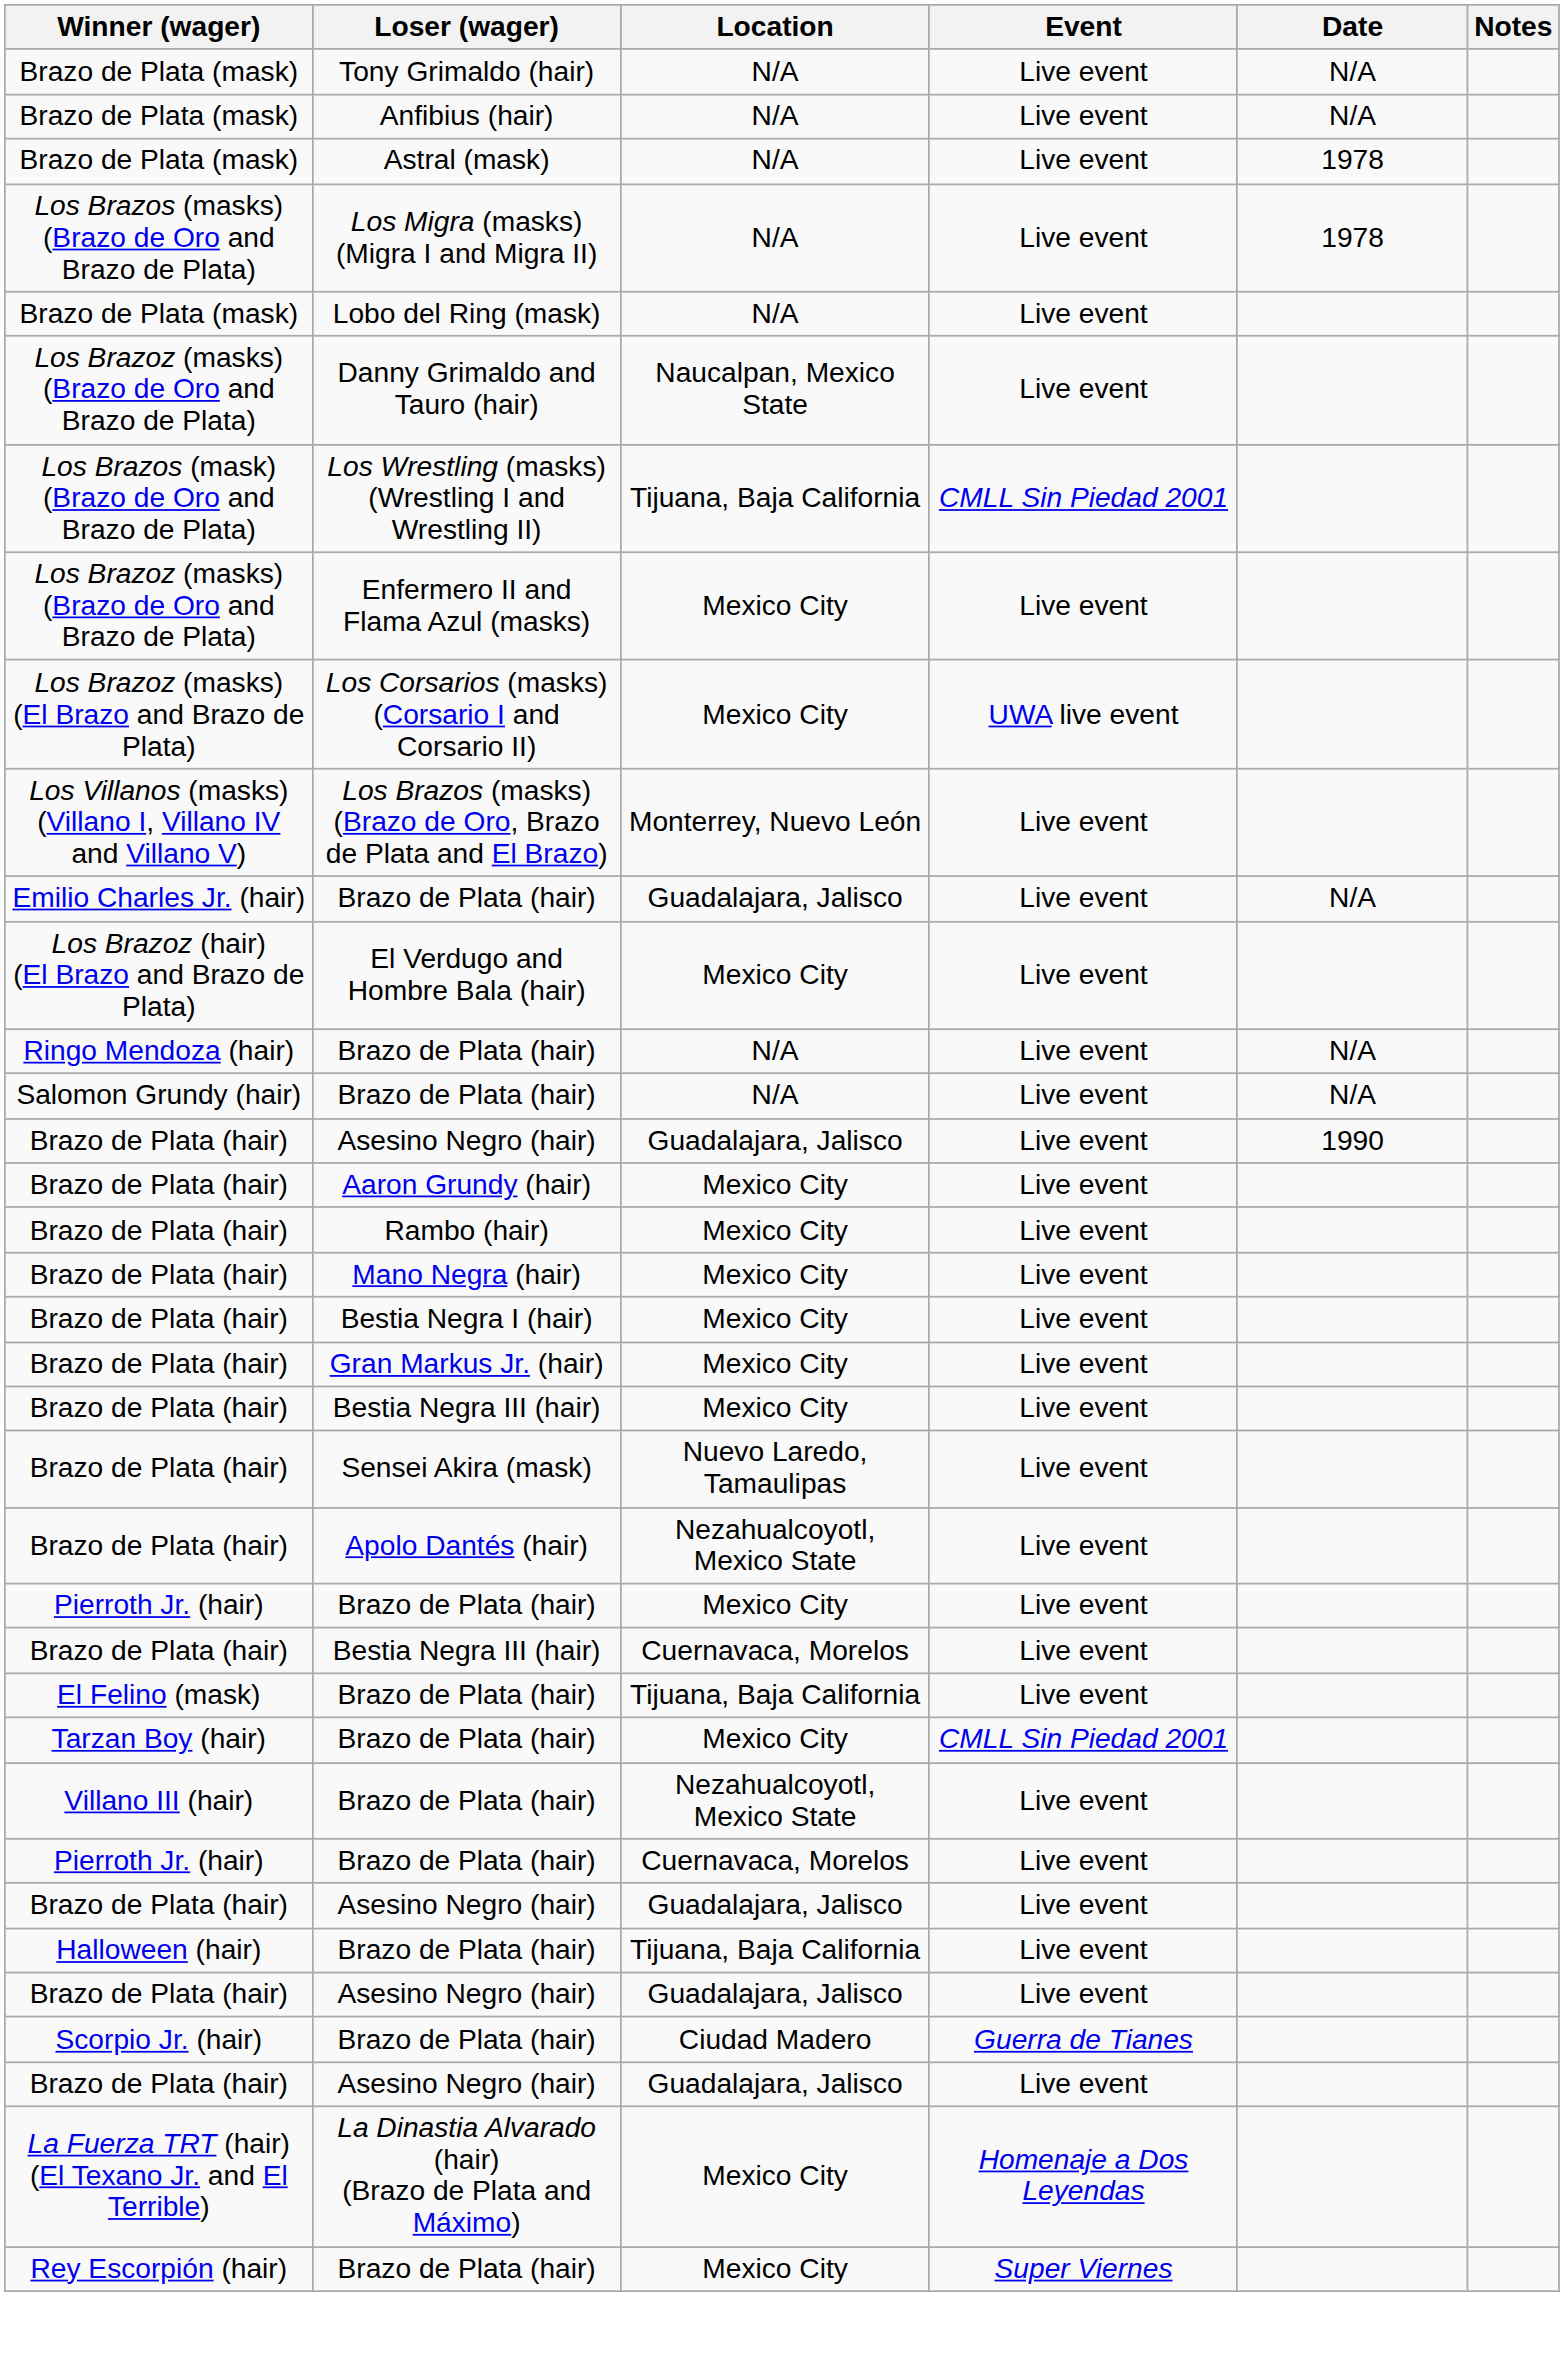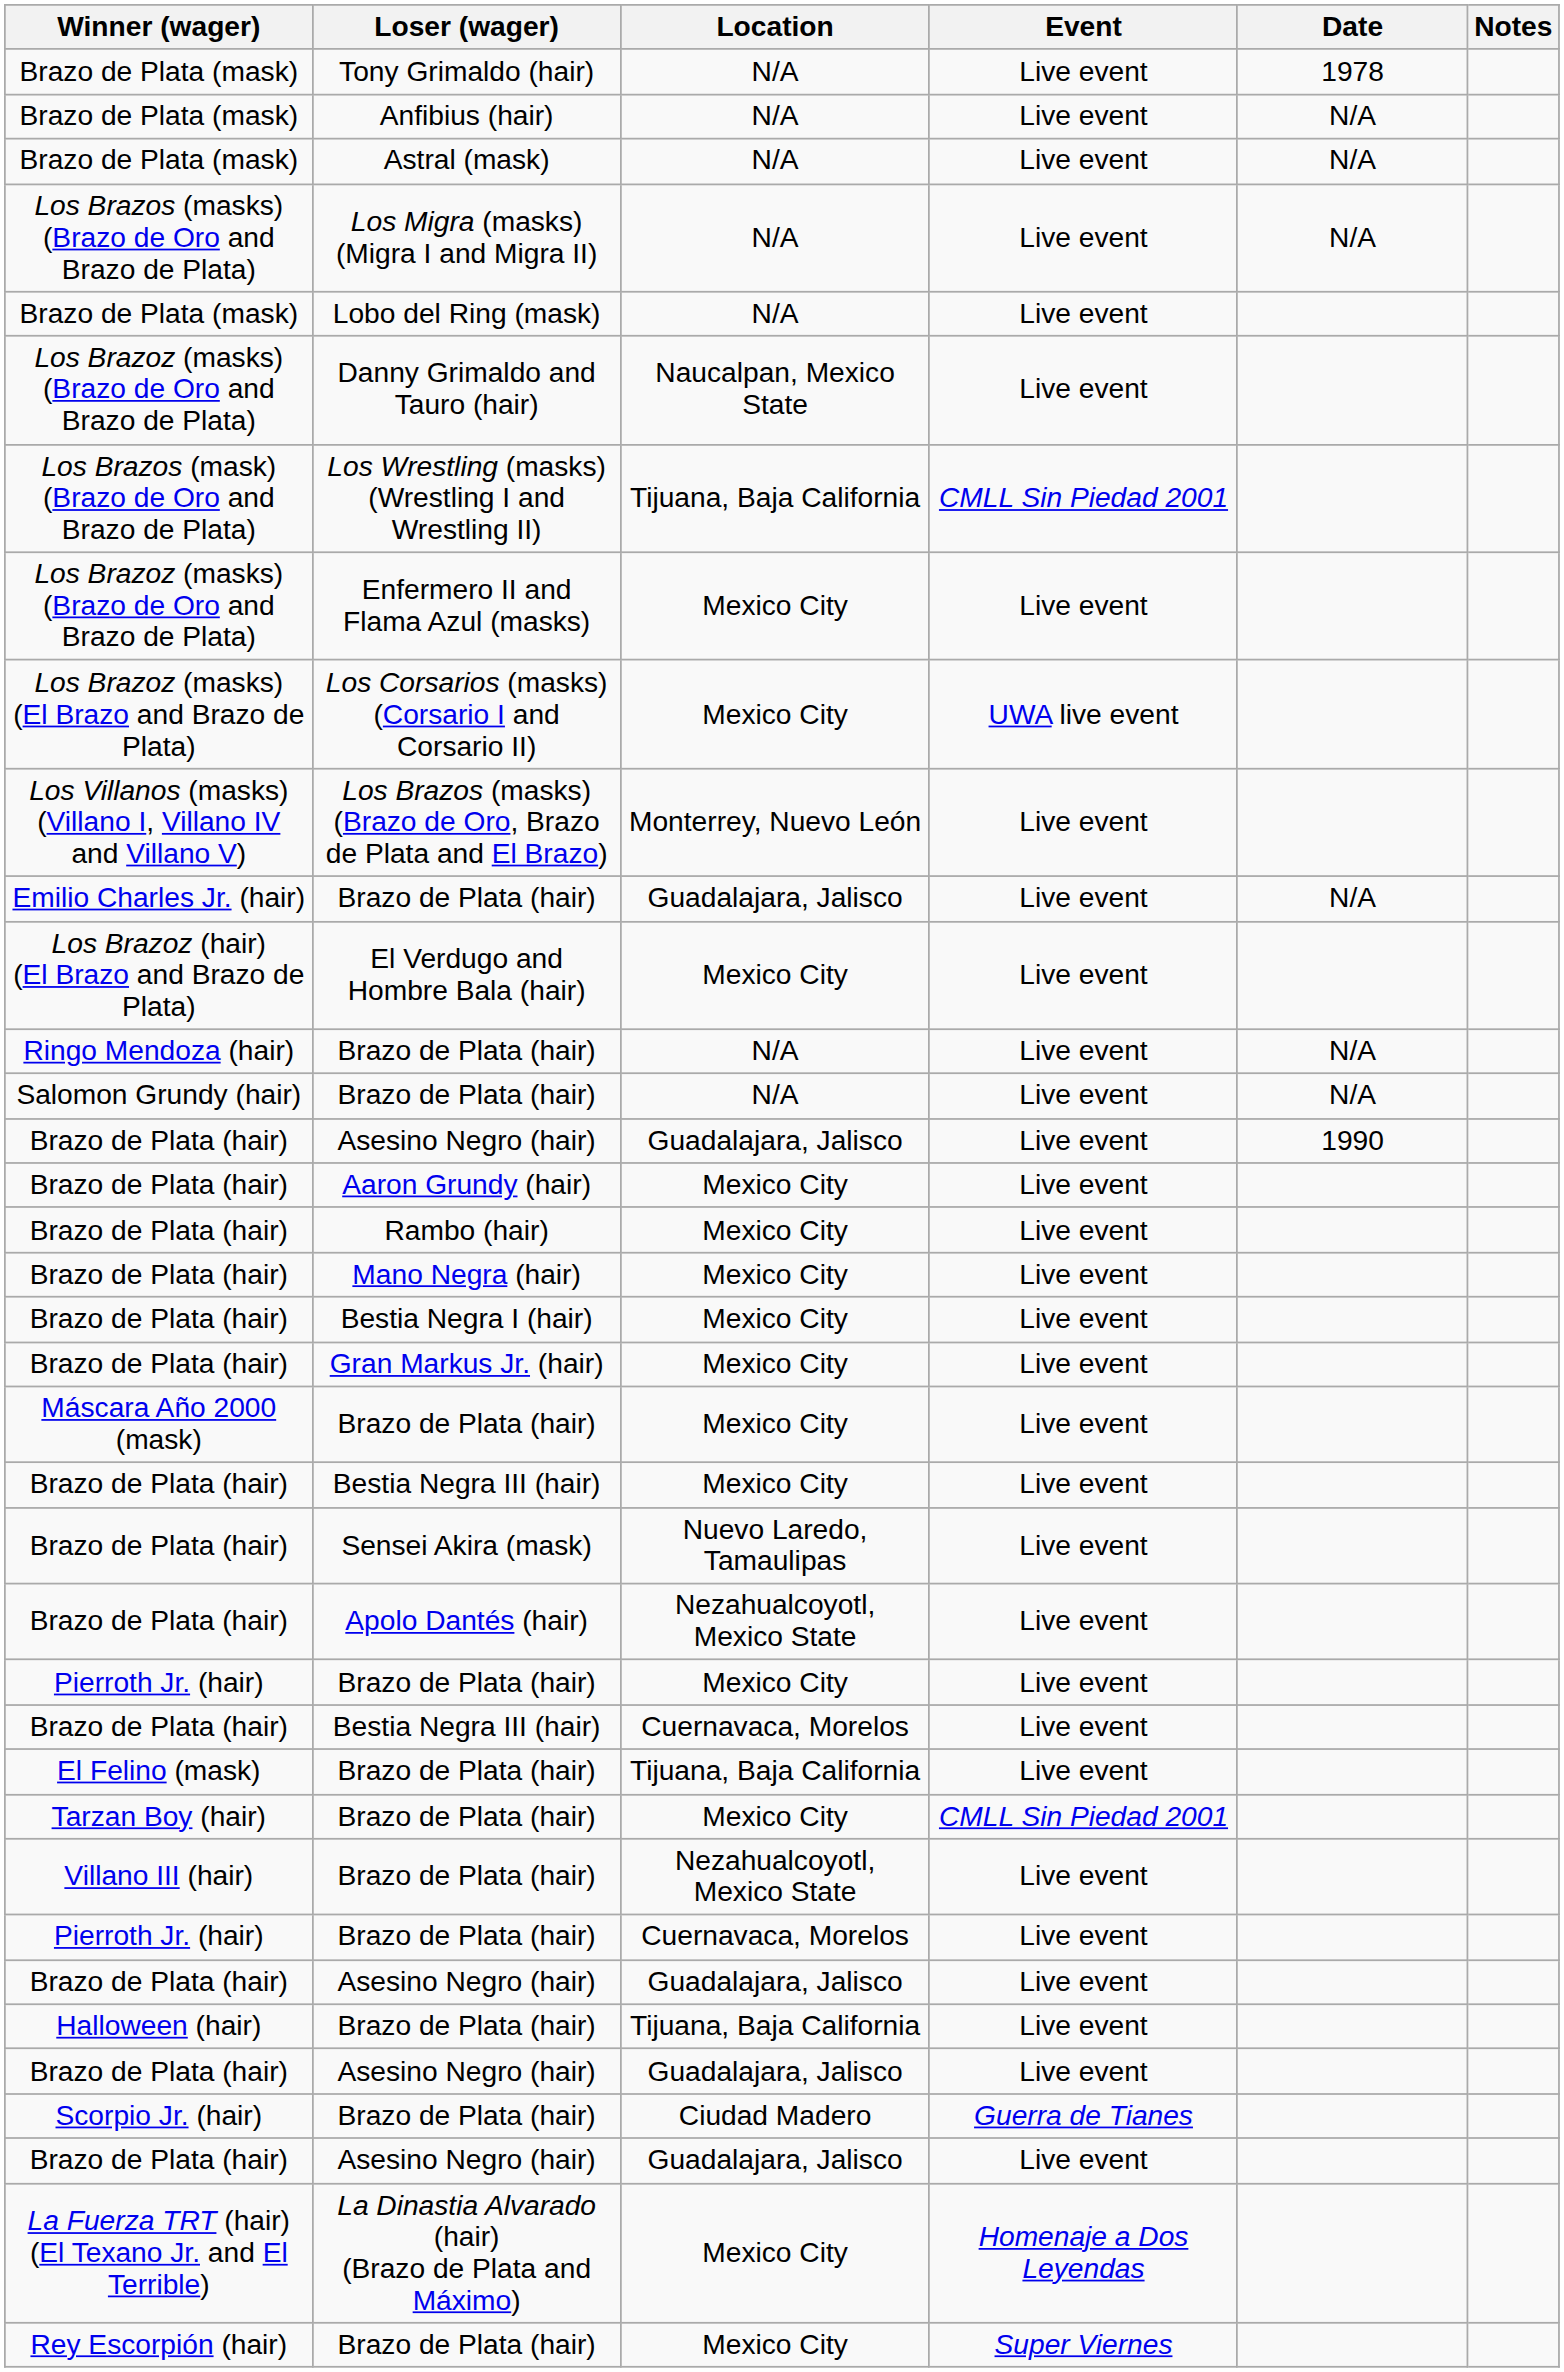 <table class="wikitable sortable" width=100% style="text-align: center">
 <tr>
 <th width=20% scope="col">Winner (wager)</th>
 <th width=20% scope="col">Loser (wager)</th>
 <th width=20% scope="col">Location</th>
 <th width=20% scope="col">Event</th>
 <th width=15% scope="col">Date</th>
 <th class="unsortable" width=5% scope="col">Notes</th>
 </tr>
 <tr>
 <td>Brazo de Plata (mask)</td>
 <td>Tony Grimaldo (hair)</td>
 <td>N/A</td>
 <td>Live event</td>
-<td>N/A</td>
+<td>1978</td>
 <td></td>
 </tr>
 <tr>
 <td>Brazo de Plata (mask)</td>
 <td>Anfibius (hair)</td>
 <td>N/A</td>
 <td>Live event</td>
 <td>N/A</td>
 <td></td>
 </tr>
 <tr>
 <td>Brazo de Plata (mask)</td>
 <td>Astral (mask)</td>
 <td>N/A</td>
 <td>Live event</td>
-<td>1978</td>
+<td>N/A</td>
 <td></td>
 </tr>
 <tr>
 <td><em>Los Brazos</em> (masks)<br>(<a href='#'>Brazo de Oro</a> and Brazo de Plata)</td>
 <td><em>Los Migra</em> (masks)<br>(Migra I and Migra II)</td>
 <td>N/A</td>
 <td>Live event</td>
-<td>1978</td>
+<td>N/A</td>
 <td> </td>
 </tr>
 <tr>
 <td>Brazo de Plata (mask)</td>
 <td>Lobo del Ring (mask)</td>
 <td>N/A</td>
 <td>Live event</td>
 <td></td>
 <td></td>
 </tr>
 <tr>
 <td><em>Los Brazoz</em> (masks)<br>(<a href='#'>Brazo de Oro</a> and Brazo de Plata)</td>
 <td>Danny Grimaldo and Tauro (hair)</td>
 <td>Naucalpan, Mexico State</td>
 <td>Live event</td>
 <td></td>
 <td> </td>
 </tr>
 <tr>
 <td><em>Los Brazos</em> (mask) <br>(<a href='#'>Brazo de Oro</a> and Brazo de Plata)</td>
 <td><em>Los Wrestling</em> (masks)<br>(Wrestling I and Wrestling II)</td>
 <td>Tijuana, Baja California</td>
 <td><a href='#'><em>CMLL Sin Piedad 2001</em></a></td>
 <td></td>
 <td></td>
 </tr>
 <tr>
 <td><em>Los Brazoz</em> (masks)<br>(<a href='#'>Brazo de Oro</a> and Brazo de Plata)</td>
 <td>Enfermero II and Flama Azul (masks)</td>
 <td>Mexico City</td>
 <td>Live event</td>
 <td></td>
 <td></td>
 </tr>
 <tr>
 <td><em>Los Brazoz</em> (masks)<br>(<a href='#'>El Brazo</a> and Brazo de Plata)</td>
 <td><em>Los Corsarios</em> (masks)<br>(<a href='#'>Corsario I</a> and Corsario II)</td>
 <td>Mexico City</td>
 <td><a href='#'>UWA</a> live event</td>
 <td></td>
 <td></td>
 </tr>
 <tr>
 <td><em>Los Villanos</em> (masks)<br>(<a href='#'>Villano I</a>, <a href='#'>Villano IV</a> and <a href='#'>Villano V</a>)</td>
 <td><em>Los Brazos</em> (masks)<br>(<a href='#'>Brazo de Oro</a>, Brazo de Plata and <a href='#'>El Brazo</a>)</td>
 <td>Monterrey, Nuevo León</td>
 <td>Live event</td>
 <td></td>
 <td></td>
 </tr>
 <tr>
 <td><a href='#'>Emilio Charles Jr.</a> (hair)</td>
 <td>Brazo de Plata (hair)</td>
 <td>Guadalajara, Jalisco</td>
 <td>Live event</td>
 <td>N/A</td>
 <td> </td>
 </tr>
 <tr>
 <td><em>Los Brazoz</em> (hair)<br>(<a href='#'>El Brazo</a> and Brazo de Plata)</td>
 <td>El Verdugo and Hombre Bala (hair)</td>
 <td>Mexico City</td>
 <td>Live event</td>
 <td></td>
 <td> </td>
 </tr>
 <tr>
 <td><a href='#'>Ringo Mendoza</a> (hair)</td>
 <td>Brazo de Plata (hair)</td>
 <td>N/A</td>
 <td>Live event</td>
 <td>N/A</td>
 <td> </td>
 </tr>
 <tr>
 <td>Salomon Grundy (hair)</td>
 <td>Brazo de Plata (hair)</td>
 <td>N/A</td>
 <td>Live event</td>
 <td>N/A</td>
 <td> </td>
 </tr>
 <tr>
 <td>Brazo de Plata (hair)</td>
 <td>Asesino Negro (hair)</td>
 <td>Guadalajara, Jalisco</td>
 <td>Live event</td>
 <td>1990</td>
 <td> </td>
 </tr>
 <tr>
 <td>Brazo de Plata (hair)</td>
 <td><a href='#'>Aaron Grundy</a> (hair)</td>
 <td>Mexico City</td>
 <td>Live event</td>
 <td></td>
 <td></td>
 </tr>
 <tr>
 <td>Brazo de Plata (hair)</td>
 <td>Rambo (hair)</td>
 <td>Mexico City</td>
 <td>Live event</td>
 <td></td>
 <td> </td>
 </tr>
 <tr>
 <td>Brazo de Plata (hair)</td>
 <td><a href='#'>Mano Negra</a> (hair)</td>
 <td>Mexico City</td>
 <td>Live event</td>
 <td></td>
 <td></td>
 </tr>
 <tr>
 <td>Brazo de Plata (hair)</td>
 <td>Bestia Negra I (hair)</td>
 <td>Mexico City</td>
 <td>Live event</td>
 <td></td>
 <td></td>
 </tr>
 <tr>
 <td>Brazo de Plata (hair)</td>
 <td><a href='#'>Gran Markus Jr.</a> (hair)</td>
+<td>Mexico City</td>
+<td>Live event</td>
+<td></td>
+<td></td>
+</tr>
+<tr>
+<td><a href='#'>Máscara Año 2000</a> (mask)</td>
+<td>Brazo de Plata (hair)</td>
 <td>Mexico City</td>
 <td>Live event</td>
 <td></td>
 <td></td>
 </tr>
 <tr>
 <td>Brazo de Plata (hair)</td>
 <td>Bestia Negra III (hair)</td>
 <td>Mexico City</td>
 <td>Live event</td>
 <td></td>
 <td> </td>
 </tr>
 <tr>
 <td>Brazo de Plata (hair)</td>
 <td>Sensei Akira (mask)</td>
 <td>Nuevo Laredo, Tamaulipas</td>
 <td>Live event</td>
 <td></td>
 <td> </td>
 </tr>
 <tr>
 <td>Brazo de Plata (hair)</td>
 <td><a href='#'>Apolo Dantés</a> (hair)</td>
 <td>Nezahualcoyotl, Mexico State</td>
 <td>Live event</td>
 <td></td>
 <td></td>
 </tr>
 <tr>
 <td><a href='#'>Pierroth Jr.</a> (hair)</td>
 <td>Brazo de Plata (hair)</td>
 <td>Mexico City</td>
 <td>Live event</td>
 <td></td>
 <td> </td>
 </tr>
 <tr>
 <td>Brazo de Plata (hair)</td>
 <td>Bestia Negra III (hair)</td>
 <td>Cuernavaca, Morelos</td>
 <td>Live event</td>
 <td></td>
 <td></td>
 </tr>
 <tr>
 <td><a href='#'>El Felino</a> (mask)</td>
 <td>Brazo de Plata (hair)</td>
 <td>Tijuana, Baja California</td>
 <td>Live event</td>
 <td></td>
 <td></td>
 </tr>
 <tr>
 <td><a href='#'>Tarzan Boy</a> (hair)</td>
 <td>Brazo de Plata (hair)</td>
 <td>Mexico City</td>
 <td><a href='#'><em>CMLL Sin Piedad 2001</em></a></td>
 <td></td>
 <td></td>
 </tr>
 <tr>
 <td><a href='#'>Villano III</a> (hair)</td>
 <td>Brazo de Plata (hair)</td>
 <td>Nezahualcoyotl, Mexico State</td>
 <td>Live event</td>
 <td></td>
 <td></td>
 </tr>
 <tr>
 <td><a href='#'>Pierroth Jr.</a> (hair)</td>
 <td>Brazo de Plata (hair)</td>
 <td>Cuernavaca, Morelos</td>
 <td>Live event</td>
 <td></td>
 <td> </td>
 </tr>
 <tr>
 <td>Brazo de Plata (hair)</td>
 <td>Asesino Negro (hair)</td>
 <td>Guadalajara, Jalisco</td>
 <td>Live event</td>
 <td></td>
 <td> </td>
 </tr>
 <tr>
 <td><a href='#'>Halloween</a> (hair)</td>
 <td>Brazo de Plata (hair)</td>
 <td>Tijuana, Baja California</td>
 <td>Live event</td>
 <td></td>
 <td> </td>
 </tr>
 <tr>
 <td>Brazo de Plata (hair)</td>
 <td>Asesino Negro (hair)</td>
 <td>Guadalajara, Jalisco</td>
 <td>Live event</td>
 <td></td>
 <td> </td>
 </tr>
 <tr>
 <td><a href='#'>Scorpio Jr.</a> (hair)</td>
 <td>Brazo de Plata (hair)</td>
 <td>Ciudad Madero</td>
 <td><em><a href='#'>Guerra de Tianes</a></em></td>
 <td></td>
 <td></td>
 </tr>
 <tr>
 <td>Brazo de Plata (hair)</td>
 <td>Asesino Negro (hair)</td>
 <td>Guadalajara, Jalisco</td>
 <td>Live event</td>
 <td></td>
 <td></td>
 </tr>
 <tr>
 <td><em><a href='#'>La Fuerza TRT</a></em> (hair)<br>(<a href='#'>El Texano Jr.</a> and <a href='#'>El Terrible</a>)</td>
 <td><em>La Dinastia Alvarado</em> (hair)<br>(Brazo de Plata and <a href='#'>Máximo</a>)</td>
 <td>Mexico City</td>
 <td><em><a href='#'>Homenaje a Dos Leyendas</a></em></td>
 <td></td>
 <td></td>
 </tr>
 <tr>
 <td><a href='#'>Rey Escorpión</a> (hair)</td>
 <td>Brazo de Plata (hair)</td>
 <td>Mexico City</td>
 <td><em><a href='#'>Super Viernes</a></em></td>
 <td></td>
 <td></td>
 </tr>
 </table>
